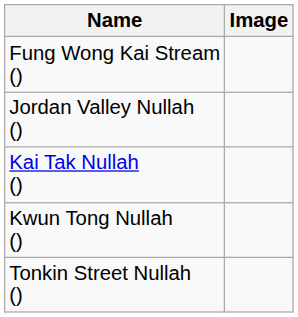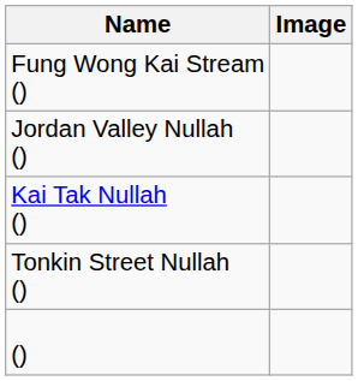 <table class="wikitable">
 <tr>
 <th>Name</th>
 <th>Image</th>
 </tr>
 <tr>
 <td>Fung Wong Kai Stream<br>()</td>
 <td></td>
 </tr>
 <tr>
 <td>Jordan Valley Nullah<br>()</td>
 <td></td>
 </tr>
 <tr>
 <td><a href='#'>Kai Tak Nullah</a><br>()</td>
 <td></td>
 </tr>
 <tr>
-<td>Kwun Tong Nullah<br>()</td>
+<td>Tonkin Street Nullah<br>()</td>
 <td></td>
 </tr>
 <tr>
-<td>Tonkin Street Nullah<br>()</td>
+<td><br>()</td>
 <td></td>
 </tr>
 </table>
